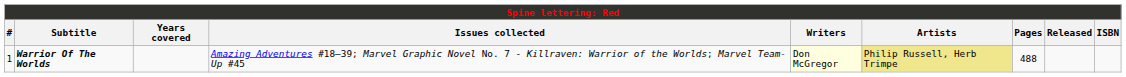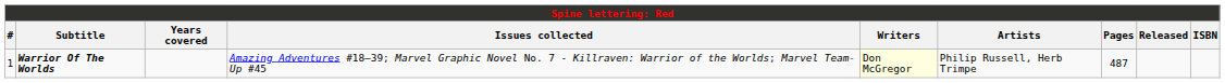 <table class="wikitable sortable" width=98%>
 <tr>
 <th colspan=9 style="background-color: #31312D; color: red;">Spine lettering: Red</th>
 </tr>
 <tr>
 <th class="unsortable">#</th>
 <th class="unsortable">Subtitle</th>
 <th>Years covered</th>
 <th class="unsortable">Issues collected</th>
 <th class="unsortable">Writers</th>
 <th class="unsortable">Artists</th>
 <th class="unsortable">Pages</th>
 <th>Released</th>
 <th class="unsortable">ISBN</th>
 </tr>
 <tr>
 <td>1</td>
 <td><strong><em>Warrior Of The Worlds</em></strong></td>
 <td></td>
 <td><em><a href='#'>Amazing Adventures</a></em> #18–39;  <em>Marvel Graphic Novel</em> No. 7 - <em>Killraven: Warrior of the Worlds</em>; <em>Marvel Team-Up</em> #45</td>
 <td style="background: lightyellow;">Don McGregor</td>
-<td style="background: khaki;">Philip Russell, Herb Trimpe</td>
-<td style="text-align: center;">488</td>
+<td>Philip Russell, Herb Trimpe</td>
+<td style="text-align: center;">487</td>
 <td></td>
 <td></td>
 </tr>
 </table>
